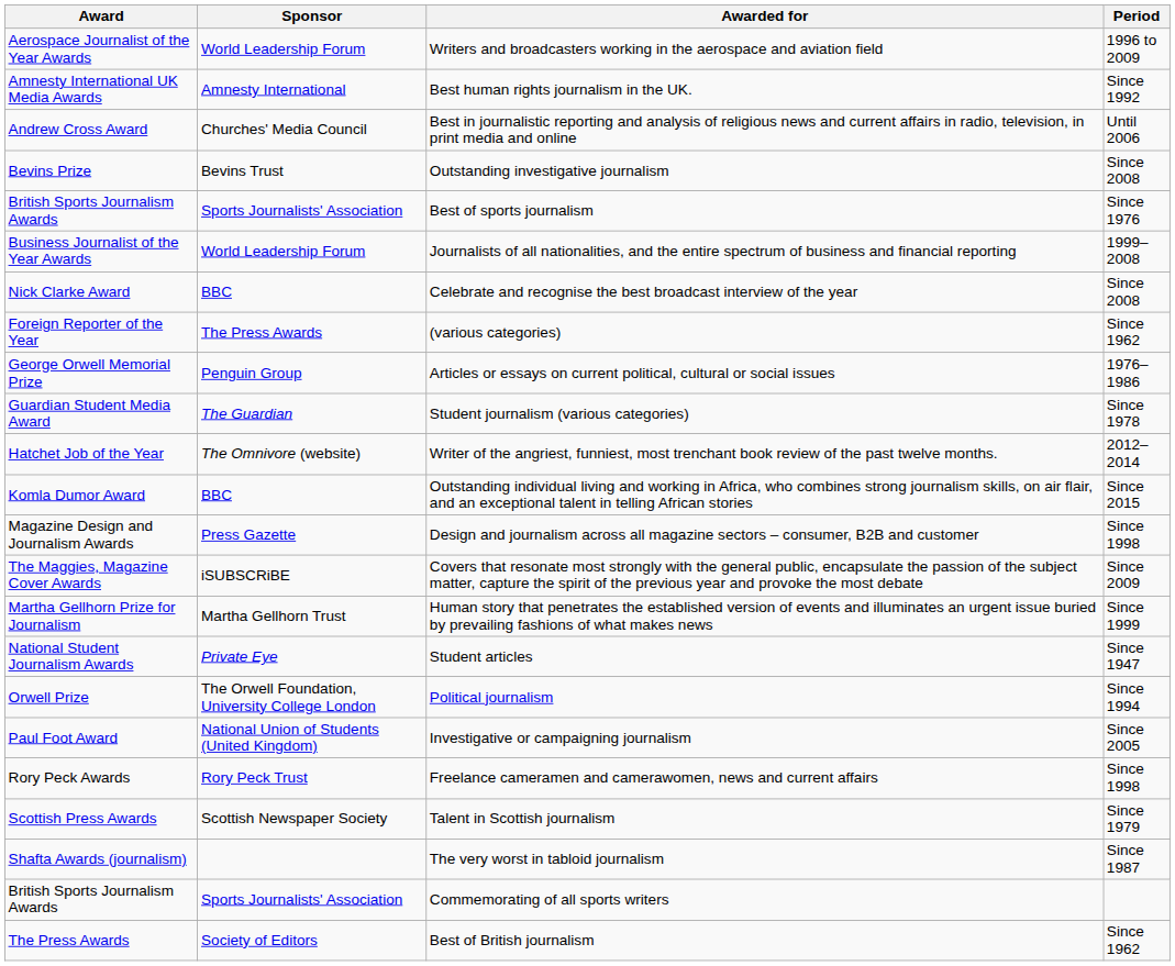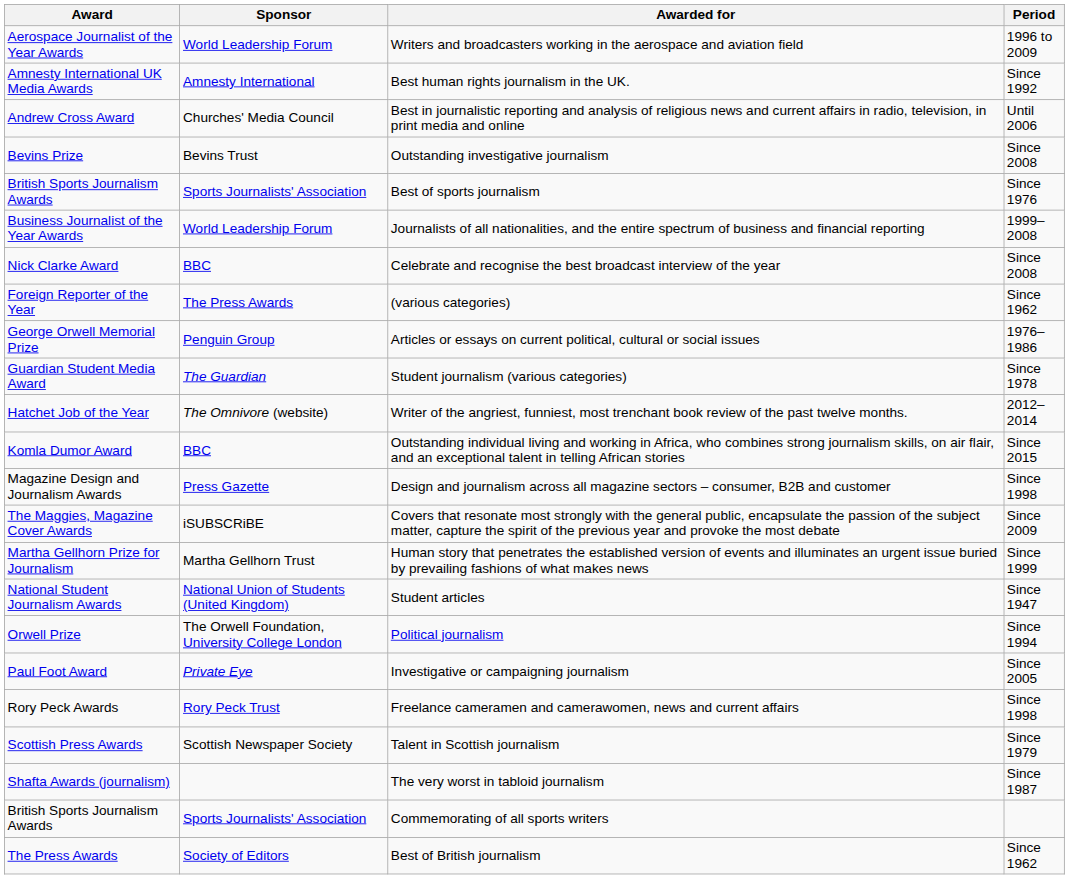 <table class="wikitable sortable">
 <tr>
 <th>Award</th>
 <th>Sponsor</th>
 <th>Awarded for</th>
 <th style="width:4em;">Period</th>
 </tr>
 <tr>
 <td><a href='#'>Aerospace Journalist of the Year Awards</a></td>
 <td><a href='#'>World Leadership Forum</a></td>
 <td>Writers and broadcasters working in the aerospace and aviation field</td>
 <td>1996 to 2009</td>
 </tr>
 <tr>
 <td><a href='#'>Amnesty International UK Media Awards</a></td>
 <td><a href='#'>Amnesty International</a></td>
 <td>Best human rights journalism in the UK.</td>
 <td>Since 1992</td>
 </tr>
 <tr>
 <td><a href='#'>Andrew Cross Award</a></td>
 <td>Churches' Media Council</td>
 <td>Best in journalistic reporting and analysis of religious news and current affairs in radio, television, in print media and online</td>
 <td>Until 2006</td>
 </tr>
 <tr>
 <td><a href='#'>Bevins Prize</a></td>
 <td>Bevins Trust</td>
 <td>Outstanding investigative journalism</td>
 <td>Since 2008</td>
 </tr>
 <tr>
 <td><a href='#'>British Sports Journalism Awards</a></td>
 <td><a href='#'>Sports Journalists' Association</a></td>
 <td>Best of sports journalism</td>
 <td>Since 1976</td>
 </tr>
 <tr>
 <td><a href='#'>Business Journalist of the Year Awards</a></td>
 <td><a href='#'>World Leadership Forum</a></td>
 <td>Journalists of all nationalities, and the entire spectrum of business and financial reporting</td>
 <td>1999–2008</td>
 </tr>
 <tr>
 <td><a href='#'>Nick Clarke Award</a></td>
 <td><a href='#'>BBC</a></td>
 <td>Celebrate and recognise the best broadcast interview of the year</td>
 <td>Since 2008</td>
 </tr>
 <tr>
 <td><a href='#'>Foreign Reporter of the Year</a></td>
 <td><a href='#'>The Press Awards</a></td>
 <td>(various categories)</td>
 <td>Since 1962</td>
 </tr>
 <tr>
 <td><a href='#'>George Orwell Memorial Prize</a></td>
 <td><a href='#'>Penguin Group</a></td>
 <td>Articles or essays on current political, cultural or social issues</td>
 <td>1976–1986</td>
 </tr>
 <tr>
 <td><a href='#'>Guardian Student Media Award</a></td>
 <td><em><a href='#'>The Guardian</a></em></td>
 <td>Student journalism (various categories)</td>
 <td>Since 1978</td>
 </tr>
 <tr>
 <td><a href='#'>Hatchet Job of the Year</a></td>
 <td><em>The Omnivore</em> (website)</td>
 <td>Writer of the angriest, funniest, most trenchant book review of the past twelve months.</td>
 <td>2012–2014</td>
 </tr>
 <tr>
 <td><a href='#'>Komla Dumor Award</a></td>
 <td><a href='#'>BBC</a></td>
 <td>Outstanding individual living and working in Africa, who combines strong journalism skills, on air flair, and an exceptional talent in telling African stories</td>
 <td>Since 2015</td>
 </tr>
 <tr>
 <td>Magazine Design and Journalism Awards</td>
 <td><a href='#'>Press Gazette</a></td>
 <td>Design and journalism across all magazine sectors – consumer, B2B and customer</td>
 <td>Since 1998</td>
 </tr>
 <tr |->
 <td><a href='#'>The Maggies, Magazine Cover Awards</a></td>
 <td>iSUBSCRiBE</td>
 <td>Covers that resonate most strongly with the general public, encapsulate the passion of the subject matter, capture the spirit of the previous year and provoke the most debate</td>
 <td>Since 2009</td>
 </tr>
 <tr>
 <td><a href='#'>Martha Gellhorn Prize for Journalism</a></td>
 <td>Martha Gellhorn Trust</td>
 <td>Human story that penetrates the established version of events and illuminates an urgent issue buried by prevailing fashions of what makes news</td>
 <td>Since 1999</td>
 </tr>
 <tr>
 <td><a href='#'>National Student Journalism Awards</a></td>
-<td><em><a href='#'>Private Eye</a></em></td>
+<td><a href='#'>National Union of Students (United Kingdom)</a></td>
 <td>Student articles</td>
 <td>Since 1947</td>
 </tr>
 <tr>
 <td><a href='#'>Orwell Prize</a></td>
 <td>The Orwell Foundation, <a href='#'>University College London</a></td>
 <td><a href='#'>Political journalism</a></td>
 <td>Since 1994</td>
 </tr>
 <tr>
 <td><a href='#'>Paul Foot Award</a></td>
-<td><a href='#'>National Union of Students (United Kingdom)</a></td>
+<td><em><a href='#'>Private Eye</a></em></td>
 <td>Investigative or campaigning journalism</td>
 <td>Since 2005</td>
 </tr>
 <tr>
 <td>Rory Peck Awards</td>
 <td><a href='#'>Rory Peck Trust</a></td>
 <td>Freelance cameramen and camerawomen, news and current affairs</td>
 <td>Since 1998</td>
 </tr>
 <tr>
 <td><a href='#'>Scottish Press Awards</a></td>
 <td>Scottish Newspaper Society</td>
 <td>Talent in Scottish journalism</td>
 <td>Since 1979</td>
 </tr>
 <tr>
 <td><a href='#'>Shafta Awards (journalism)</a></td>
 <td></td>
 <td>The very worst in tabloid journalism</td>
 <td>Since 1987</td>
 </tr>
 <tr>
 <td>British Sports Journalism Awards</td>
 <td><a href='#'>Sports Journalists' Association</a></td>
 <td>Commemorating of all sports writers</td>
 <td></td>
 </tr>
 <tr>
 <td><a href='#'>The Press Awards</a></td>
 <td><a href='#'>Society of Editors</a></td>
 <td>Best of British journalism</td>
 <td>Since 1962</td>
 </tr>
 </table>
